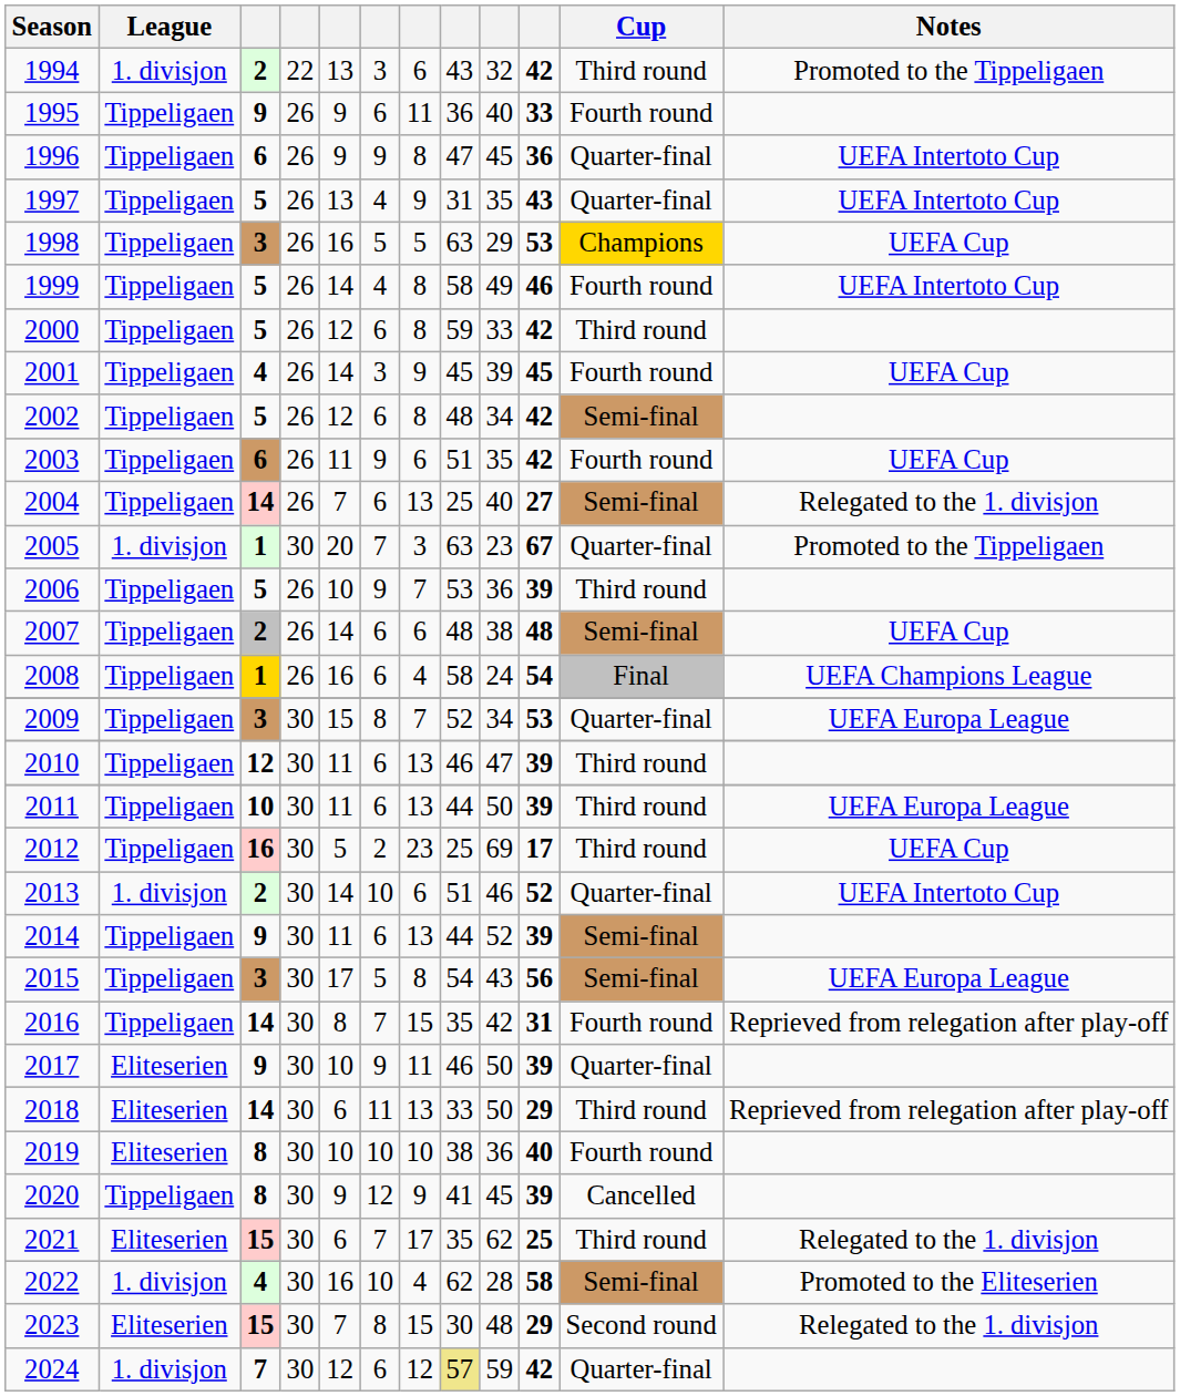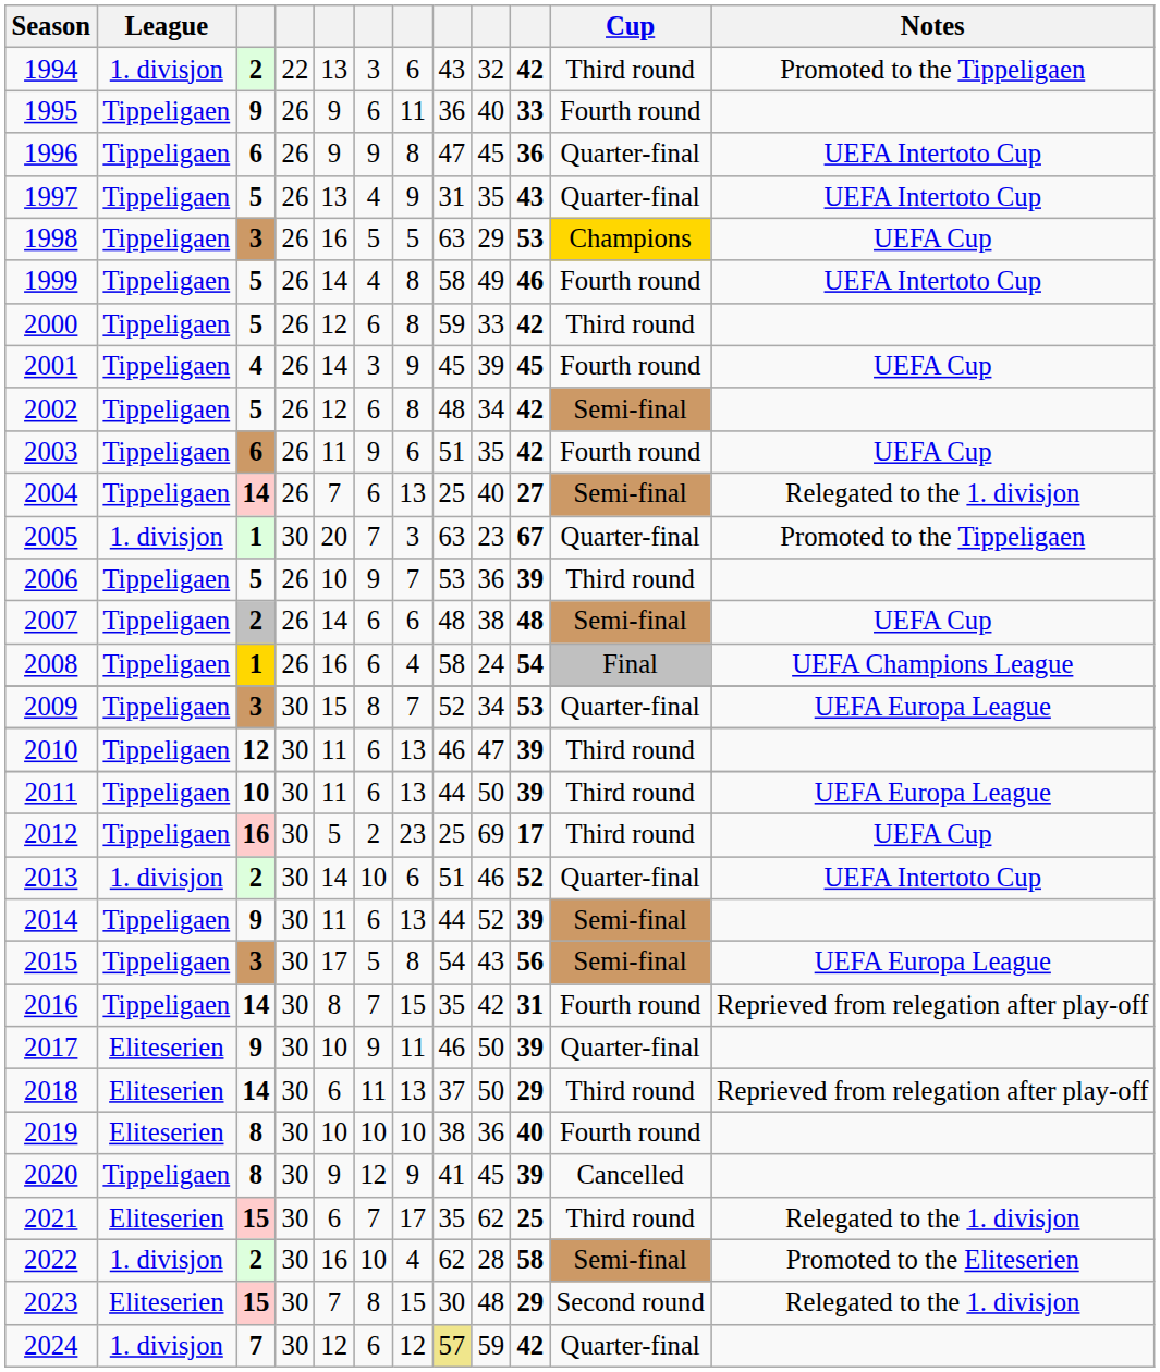 <table class="wikitable" style="text-align:center;">
 <tr>
 <th scope=col>Season</th>
 <th scope=col>League</th>
 <th scope=col></th>
 <th scope=col></th>
 <th scope=col></th>
 <th scope=col></th>
 <th scope=col></th>
 <th scope=col></th>
 <th scope=col></th>
 <th scope=col></th>
 <th><a href='#'>Cup</a></th>
 <th>Notes</th>
 </tr>
 <tr>
 <td><a href='#'>1994</a></td>
 <td><a href='#'>1. divisjon</a></td>
 <td bgcolor=#DDFFDD> <strong>2</strong></td>
 <td>22</td>
 <td>13</td>
 <td>3</td>
 <td>6</td>
 <td>43</td>
 <td>32</td>
 <td><strong>42</strong></td>
 <td>Third round</td>
 <td>Promoted to the <a href='#'>Tippeligaen</a></td>
 </tr>
 <tr>
 <td><a href='#'>1995</a></td>
 <td><a href='#'>Tippeligaen</a></td>
 <td><strong>9</strong></td>
 <td>26</td>
 <td>9</td>
 <td>6</td>
 <td>11</td>
 <td>36</td>
 <td>40</td>
 <td><strong>33</strong></td>
 <td>Fourth round</td>
 <td></td>
 </tr>
 <tr>
 <td><a href='#'>1996</a></td>
 <td><a href='#'>Tippeligaen</a></td>
 <td><strong>6</strong></td>
 <td>26</td>
 <td>9</td>
 <td>9</td>
 <td>8</td>
 <td>47</td>
 <td>45</td>
 <td><strong>36</strong></td>
 <td>Quarter-final</td>
 <td><a href='#'>UEFA Intertoto Cup</a></td>
 </tr>
 <tr>
 <td><a href='#'>1997</a></td>
 <td><a href='#'>Tippeligaen</a></td>
 <td><strong>5</strong></td>
 <td>26</td>
 <td>13</td>
 <td>4</td>
 <td>9</td>
 <td>31</td>
 <td>35</td>
 <td><strong>43</strong></td>
 <td>Quarter-final</td>
 <td><a href='#'>UEFA Intertoto Cup</a></td>
 </tr>
 <tr>
 <td><a href='#'>1998</a></td>
 <td><a href='#'>Tippeligaen</a></td>
 <td bgcolor=cc9966><strong>3</strong></td>
 <td>26</td>
 <td>16</td>
 <td>5</td>
 <td>5</td>
 <td>63</td>
 <td>29</td>
 <td><strong>53</strong></td>
 <td bgcolor=gold>Champions</td>
 <td><a href='#'>UEFA Cup</a></td>
 </tr>
 <tr>
 <td><a href='#'>1999</a></td>
 <td><a href='#'>Tippeligaen</a></td>
 <td><strong>5</strong></td>
 <td>26</td>
 <td>14</td>
 <td>4</td>
 <td>8</td>
 <td>58</td>
 <td>49</td>
 <td><strong>46</strong></td>
 <td>Fourth round</td>
 <td><a href='#'>UEFA Intertoto Cup</a></td>
 </tr>
 <tr>
 <td><a href='#'>2000</a></td>
 <td><a href='#'>Tippeligaen</a></td>
 <td><strong>5</strong></td>
 <td>26</td>
 <td>12</td>
 <td>6</td>
 <td>8</td>
 <td>59</td>
 <td>33</td>
 <td><strong>42</strong></td>
 <td>Third round</td>
 <td></td>
 </tr>
 <tr>
 <td><a href='#'>2001</a></td>
 <td><a href='#'>Tippeligaen</a></td>
 <td><strong>4</strong></td>
 <td>26</td>
 <td>14</td>
 <td>3</td>
 <td>9</td>
 <td>45</td>
 <td>39</td>
 <td><strong>45</strong></td>
 <td>Fourth round</td>
 <td><a href='#'>UEFA Cup</a></td>
 </tr>
 <tr>
 <td><a href='#'>2002</a></td>
 <td><a href='#'>Tippeligaen</a></td>
 <td><strong>5</strong></td>
 <td>26</td>
 <td>12</td>
 <td>6</td>
 <td>8</td>
 <td>48</td>
 <td>34</td>
 <td><strong>42</strong></td>
 <td bgcolor="#CC9966">Semi-final</td>
 <td></td>
 </tr>
 <tr>
 <td><a href='#'>2003</a></td>
 <td><a href='#'>Tippeligaen</a></td>
 <td bgcolor=cc9966><strong>6</strong></td>
 <td>26</td>
 <td>11</td>
 <td>9</td>
 <td>6</td>
 <td>51</td>
 <td>35</td>
 <td><strong>42</strong></td>
 <td>Fourth round</td>
 <td><a href='#'>UEFA Cup</a></td>
 </tr>
 <tr>
 <td><a href='#'>2004</a></td>
 <td><a href='#'>Tippeligaen</a></td>
 <td bgcolor="#FFCCCC"> <strong>14</strong></td>
 <td>26</td>
 <td>7</td>
 <td>6</td>
 <td>13</td>
 <td>25</td>
 <td>40</td>
 <td><strong>27</strong></td>
 <td bgcolor="#CC9966">Semi-final</td>
 <td>Relegated to the <a href='#'>1. divisjon</a></td>
 </tr>
 <tr>
 <td><a href='#'>2005</a></td>
 <td><a href='#'>1. divisjon</a></td>
 <td bgcolor=#DDFFDD> <strong>1</strong></td>
 <td>30</td>
 <td>20</td>
 <td>7</td>
 <td>3</td>
 <td>63</td>
 <td>23</td>
 <td><strong>67</strong></td>
 <td>Quarter-final</td>
 <td>Promoted to the <a href='#'>Tippeligaen</a></td>
 </tr>
 <tr>
 <td><a href='#'>2006</a></td>
 <td><a href='#'>Tippeligaen</a></td>
 <td><strong>5</strong></td>
 <td>26</td>
 <td>10</td>
 <td>9</td>
 <td>7</td>
 <td>53</td>
 <td>36</td>
 <td><strong>39</strong></td>
 <td>Third round</td>
 <td></td>
 </tr>
 <tr>
 <td><a href='#'>2007</a></td>
 <td><a href='#'>Tippeligaen</a></td>
 <td bgcolor=silver><strong>2</strong></td>
 <td>26</td>
 <td>14</td>
 <td>6</td>
 <td>6</td>
 <td>48</td>
 <td>38</td>
 <td><strong>48</strong></td>
 <td bgcolor="#CC9966">Semi-final</td>
 <td><a href='#'>UEFA Cup</a></td>
 </tr>
 <tr>
 <td><a href='#'>2008</a></td>
 <td><a href='#'>Tippeligaen</a></td>
 <td bgcolor=gold><strong>1</strong></td>
 <td>26</td>
 <td>16</td>
 <td>6</td>
 <td>4</td>
 <td>58</td>
 <td>24</td>
 <td><strong>54</strong></td>
 <td bgcolor=silver>Final</td>
 <td><a href='#'>UEFA Champions League</a></td>
 </tr>
 <tr>
 </tr>
 <tr>
 <td><a href='#'>2009</a></td>
 <td><a href='#'>Tippeligaen</a></td>
 <td bgcolor=cc9966><strong>3</strong></td>
 <td>30</td>
 <td>15</td>
 <td>8</td>
 <td>7</td>
 <td>52</td>
 <td>34</td>
 <td><strong>53</strong></td>
 <td>Quarter-final</td>
 <td><a href='#'>UEFA Europa League</a></td>
 </tr>
 <tr>
 </tr>
 <tr>
 <td><a href='#'>2010</a></td>
 <td><a href='#'>Tippeligaen</a></td>
 <td><strong>12</strong></td>
 <td>30</td>
 <td>11</td>
 <td>6</td>
 <td>13</td>
 <td>46</td>
 <td>47</td>
 <td><strong>39</strong></td>
 <td>Third round</td>
 <td></td>
 </tr>
 <tr>
 </tr>
 <tr>
 <td><a href='#'>2011</a></td>
 <td><a href='#'>Tippeligaen</a></td>
 <td><strong>10</strong></td>
 <td>30</td>
 <td>11</td>
 <td>6</td>
 <td>13</td>
 <td>44</td>
 <td>50</td>
 <td><strong>39</strong></td>
 <td>Third round</td>
 <td><a href='#'>UEFA Europa League</a></td>
 </tr>
 <tr>
 <td><a href='#'>2012</a></td>
 <td><a href='#'>Tippeligaen</a></td>
 <td bgcolor="#FFCCCC"> <strong>16</strong></td>
 <td>30</td>
 <td>5</td>
 <td>2</td>
 <td>23</td>
 <td>25</td>
 <td>69</td>
 <td><strong>17</strong></td>
 <td>Third round</td>
 <td><a href='#'>UEFA Cup</a></td>
 </tr>
 <tr>
 <td><a href='#'>2013</a></td>
 <td><a href='#'>1. divisjon</a></td>
 <td bgcolor=#DDFFDD> <strong>2</strong></td>
 <td>30</td>
 <td>14</td>
 <td>10</td>
 <td>6</td>
 <td>51</td>
 <td>46</td>
 <td><strong>52</strong></td>
 <td>Quarter-final</td>
 <td><a href='#'>UEFA Intertoto Cup</a></td>
 </tr>
 <tr>
 <td><a href='#'>2014</a></td>
 <td><a href='#'>Tippeligaen</a></td>
 <td><strong>9</strong></td>
 <td>30</td>
 <td>11</td>
 <td>6</td>
 <td>13</td>
 <td>44</td>
 <td>52</td>
 <td><strong>39</strong></td>
 <td bgcolor="#CC9966">Semi-final</td>
 <td></td>
 </tr>
 <tr>
 <td><a href='#'>2015</a></td>
 <td><a href='#'>Tippeligaen</a></td>
 <td bgcolor=cc9966><strong>3</strong></td>
 <td>30</td>
 <td>17</td>
 <td>5</td>
 <td>8</td>
 <td>54</td>
 <td>43</td>
 <td><strong>56</strong></td>
 <td bgcolor="#CC9966">Semi-final</td>
 <td><a href='#'>UEFA Europa League</a></td>
 </tr>
 <tr>
 <td><a href='#'>2016</a></td>
 <td><a href='#'>Tippeligaen</a></td>
 <td><strong>14</strong></td>
 <td>30</td>
 <td>8</td>
 <td>7</td>
 <td>15</td>
 <td>35</td>
 <td>42</td>
 <td><strong>31</strong></td>
 <td>Fourth round</td>
 <td>Reprieved from relegation after play-off</td>
 </tr>
 <tr>
 <td><a href='#'>2017</a></td>
 <td><a href='#'>Eliteserien</a></td>
 <td><strong>9</strong></td>
 <td>30</td>
 <td>10</td>
 <td>9</td>
 <td>11</td>
 <td>46</td>
 <td>50</td>
 <td><strong>39</strong></td>
 <td>Quarter-final</td>
 <td></td>
 </tr>
 <tr>
 <td><a href='#'>2018</a></td>
 <td><a href='#'>Eliteserien</a></td>
 <td><strong>14</strong></td>
 <td>30</td>
 <td>6</td>
 <td>11</td>
 <td>13</td>
-<td>33</td>
+<td>37</td>
 <td>50</td>
 <td><strong>29</strong></td>
 <td>Third round</td>
 <td>Reprieved from relegation after play-off</td>
 </tr>
 <tr>
 <td><a href='#'>2019</a></td>
 <td><a href='#'>Eliteserien</a></td>
 <td><strong>8</strong></td>
 <td>30</td>
 <td>10</td>
 <td>10</td>
 <td>10</td>
 <td>38</td>
 <td>36</td>
 <td><strong>40</strong></td>
 <td>Fourth round</td>
 <td></td>
 </tr>
 <tr>
 <td><a href='#'>2020</a></td>
 <td><a href='#'>Tippeligaen</a></td>
 <td><strong>8</strong></td>
 <td>30</td>
 <td>9</td>
 <td>12</td>
 <td>9</td>
 <td>41</td>
 <td>45</td>
 <td><strong>39</strong></td>
 <td>Cancelled</td>
 <td></td>
 </tr>
 <tr>
 <td><a href='#'>2021</a></td>
 <td><a href='#'>Eliteserien</a></td>
 <td bgcolor="#FFCCCC"> <strong>15</strong></td>
 <td>30</td>
 <td>6</td>
 <td>7</td>
 <td>17</td>
 <td>35</td>
 <td>62</td>
 <td><strong>25</strong></td>
 <td>Third round</td>
 <td>Relegated to the <a href='#'>1. divisjon</a></td>
 </tr>
 <tr>
 <td><a href='#'>2022</a></td>
 <td><a href='#'>1. divisjon</a></td>
-<td bgcolor=#DDFFDD> <strong>4</strong></td>
+<td bgcolor=#DDFFDD> <strong>2</strong></td>
 <td>30</td>
 <td>16</td>
 <td>10</td>
 <td>4</td>
 <td>62</td>
 <td>28</td>
 <td><strong>58</strong></td>
 <td bgcolor="#CC9966">Semi-final</td>
 <td>Promoted to the <a href='#'>Eliteserien</a></td>
 </tr>
 <tr>
 <td><a href='#'>2023</a></td>
 <td><a href='#'>Eliteserien</a></td>
 <td bgcolor="#FFCCCC"> <strong>15</strong></td>
 <td>30</td>
 <td>7</td>
 <td>8</td>
 <td>15</td>
 <td>30</td>
 <td>48</td>
 <td><strong>29</strong></td>
 <td>Second round</td>
 <td>Relegated to the <a href='#'>1. divisjon</a></td>
 </tr>
 <tr>
 <td><a href='#'>2024</a></td>
 <td><a href='#'>1. divisjon</a></td>
 <td><strong>7</strong></td>
 <td>30</td>
 <td>12</td>
 <td>6</td>
 <td>12</td>
 <td style="background: khaki;">57</td>
 <td>59</td>
 <td><strong>42</strong></td>
 <td>Quarter-final</td>
 <td></td>
 </tr>
 </table>
